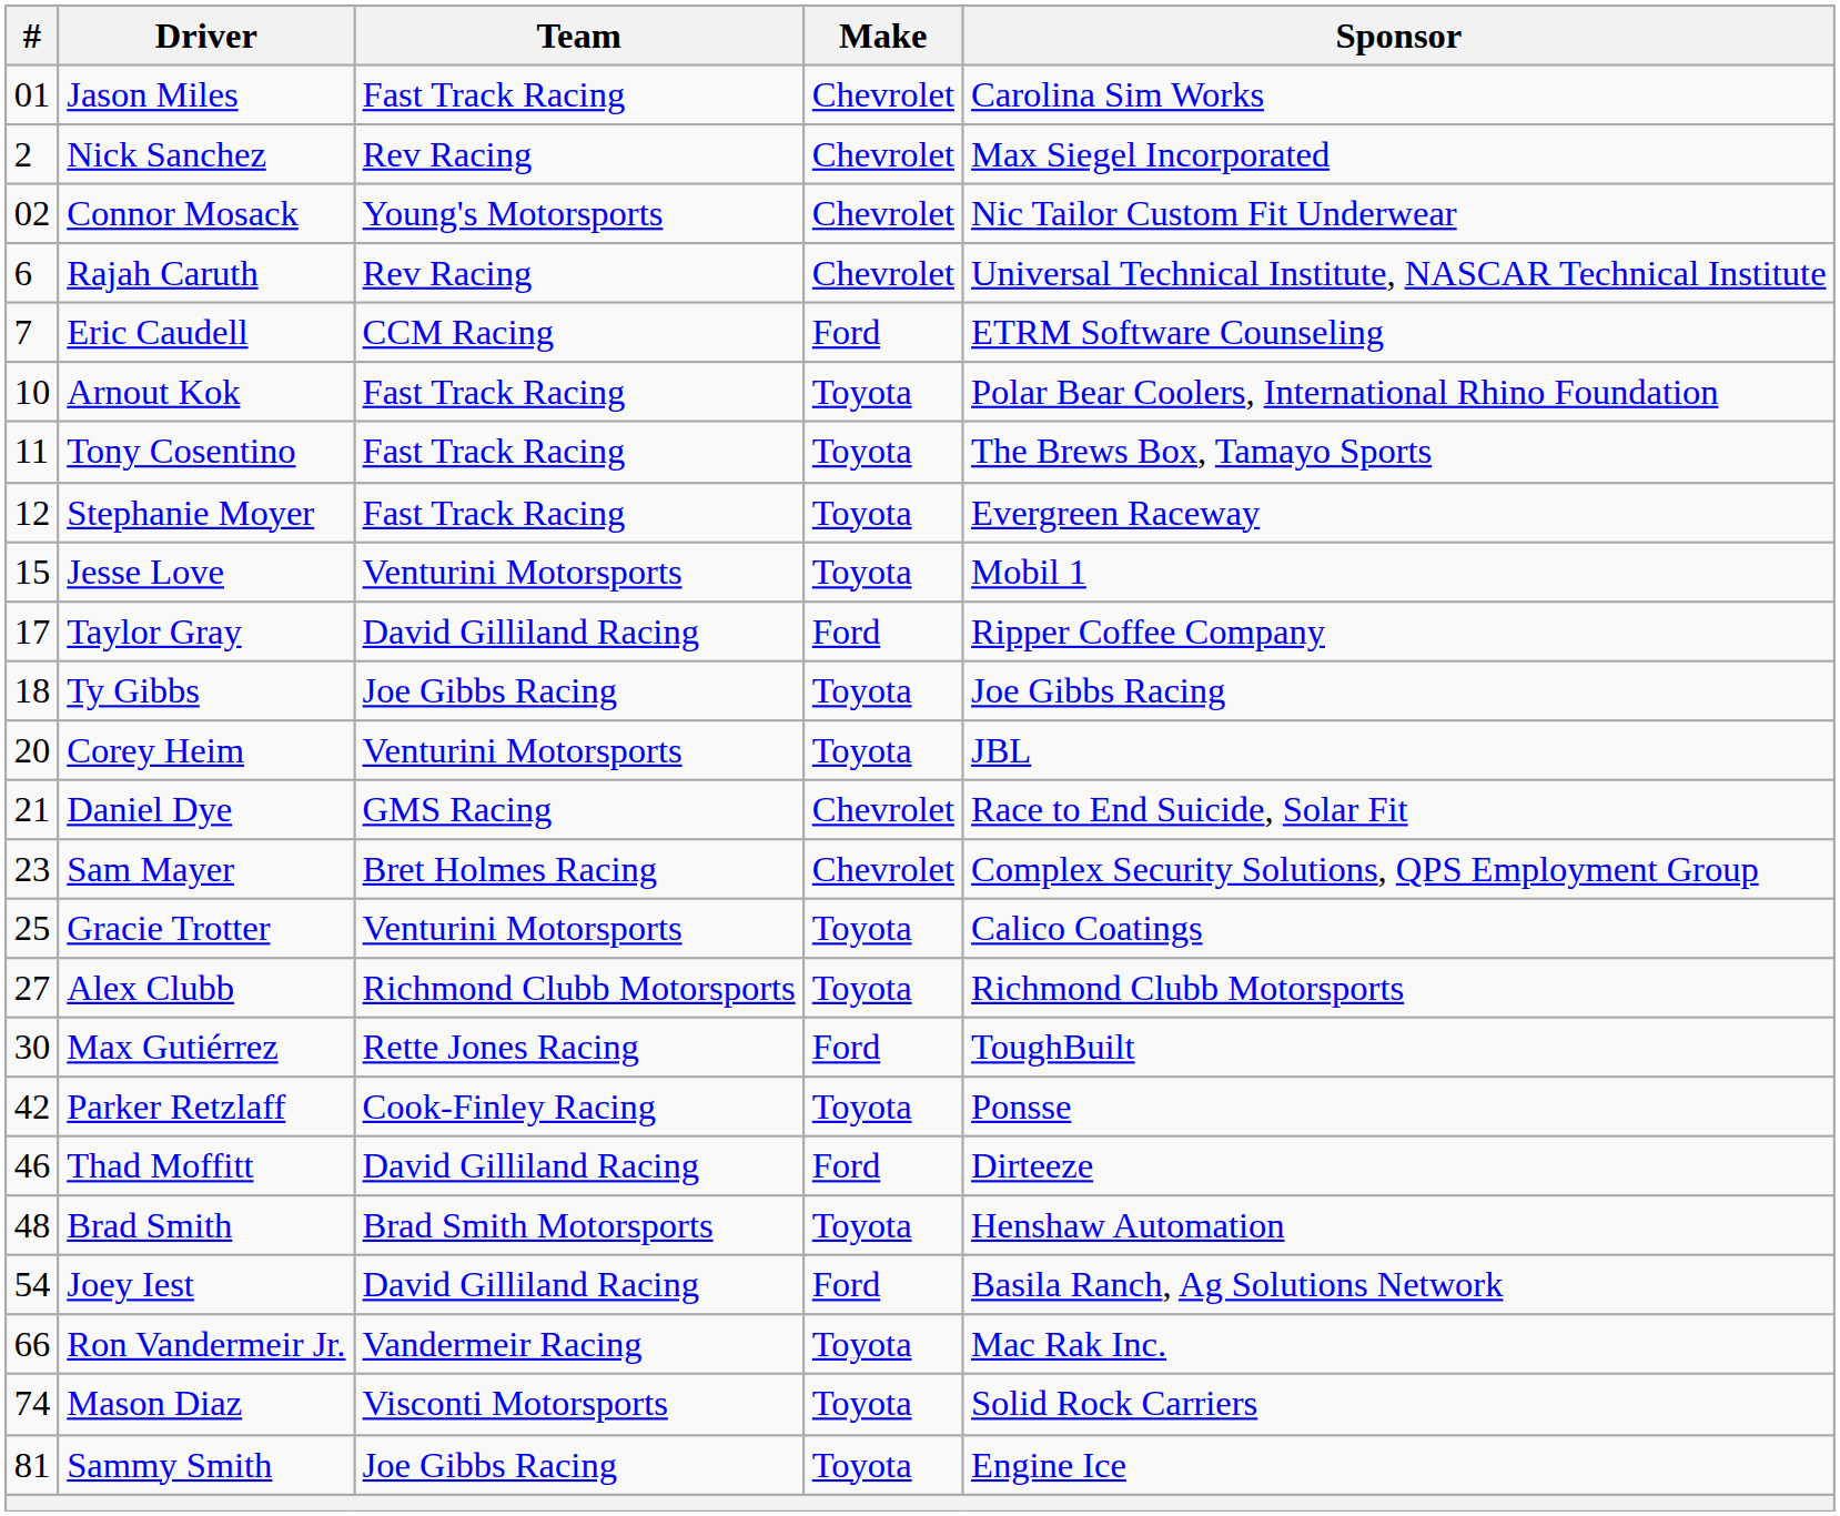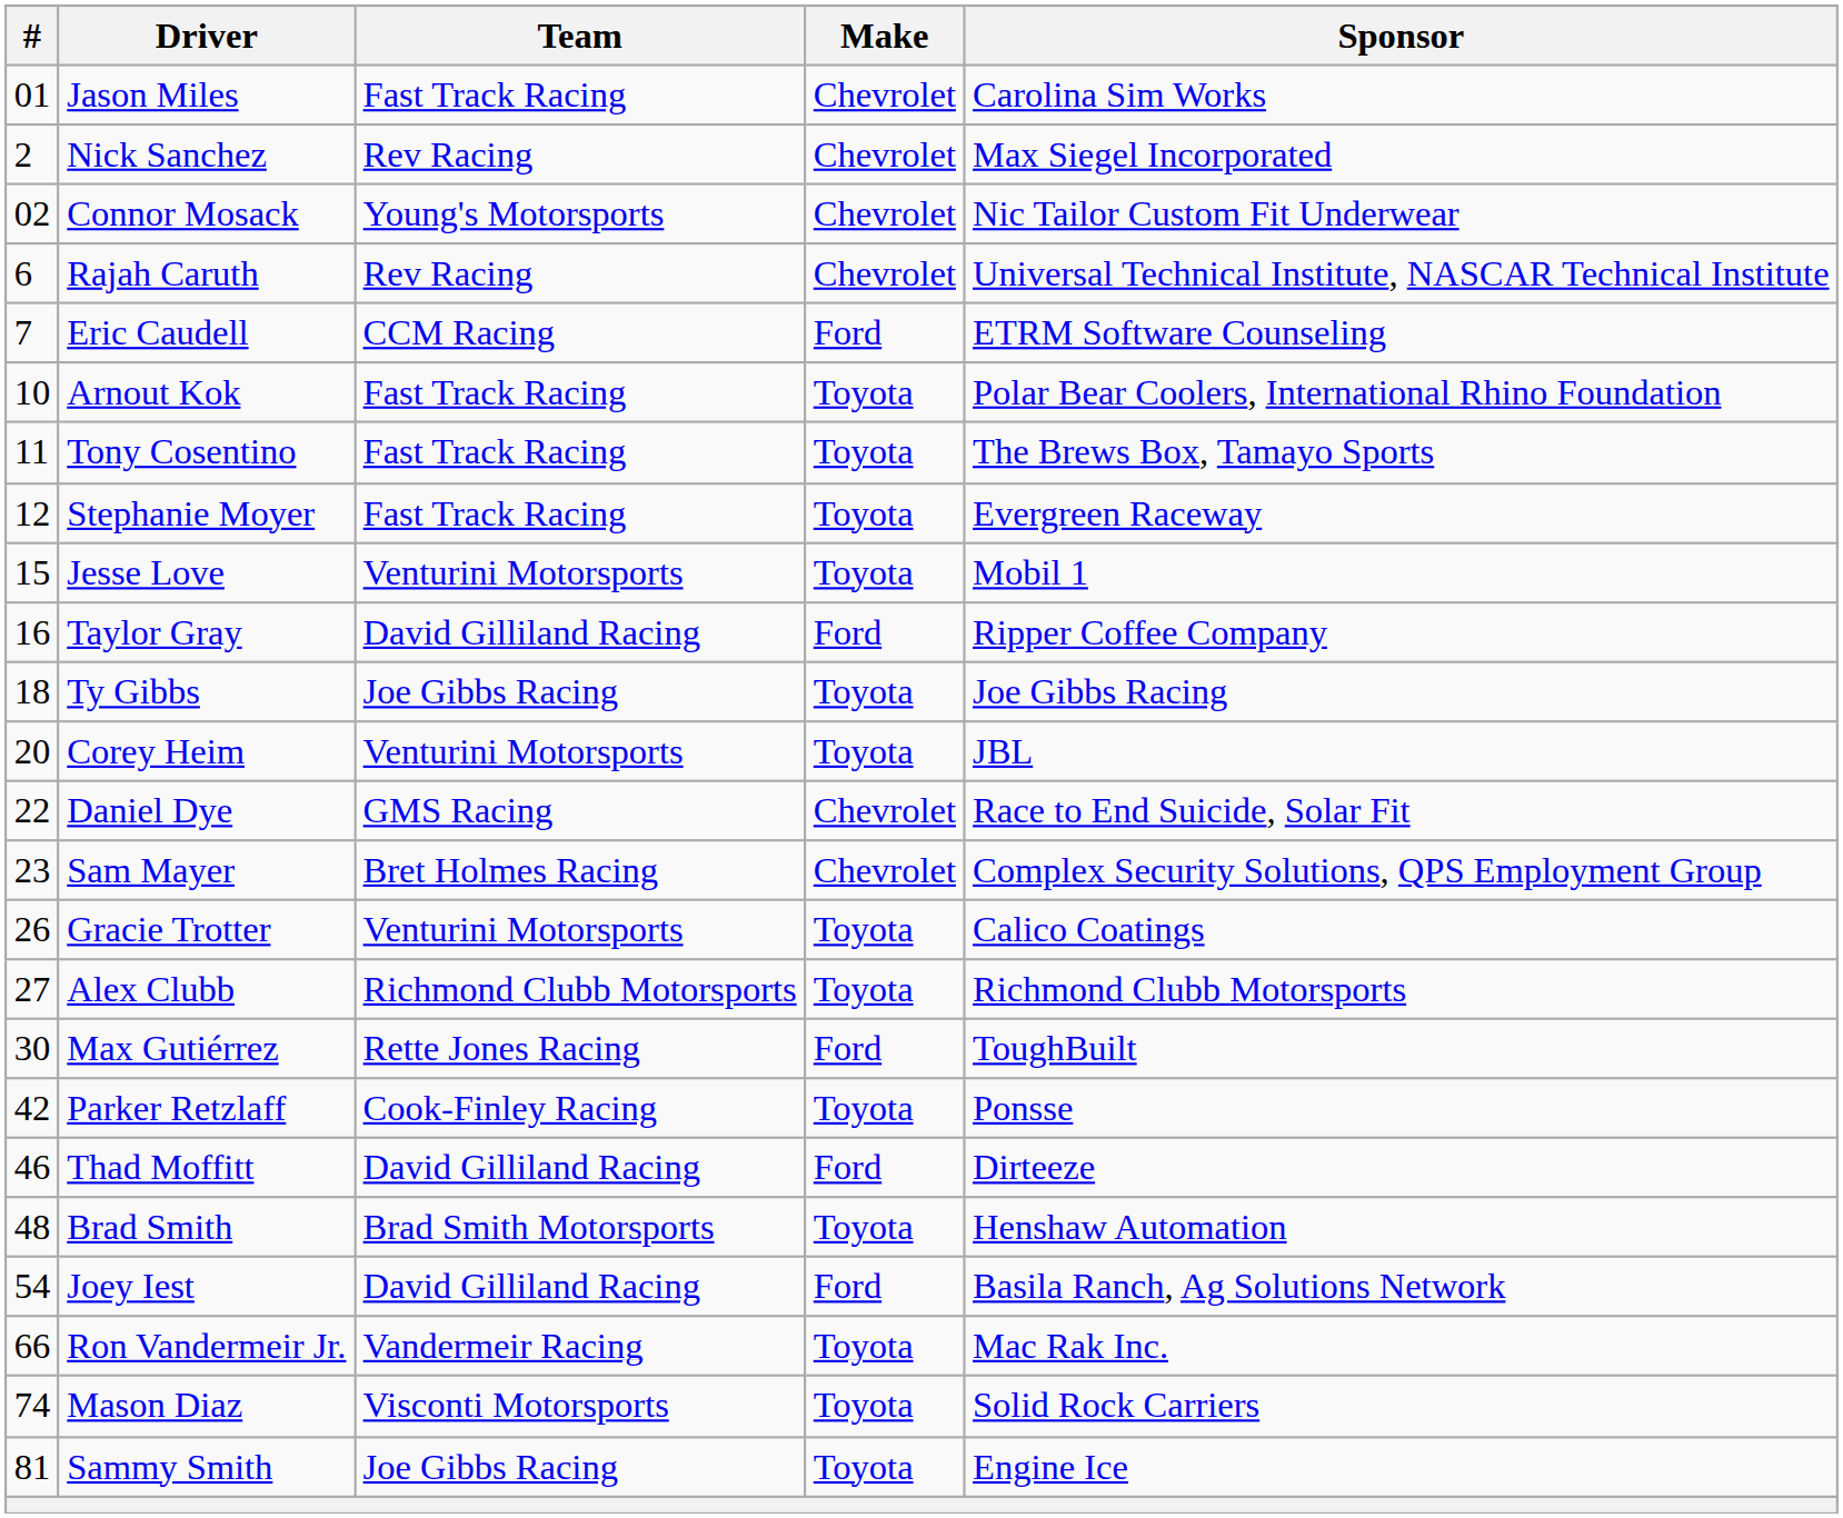 <table class="wikitable" style="font-size:95%">
 <tr>
 <th>#</th>
 <th>Driver</th>
 <th>Team</th>
 <th>Make</th>
 <th>Sponsor</th>
 </tr>
 <tr>
 <td>01</td>
 <td><a href='#'>Jason Miles</a></td>
 <td><a href='#'>Fast Track Racing</a></td>
 <td><a href='#'>Chevrolet</a></td>
 <td><a href='#'>Carolina Sim Works</a></td>
 </tr>
 <tr>
 <td>2</td>
 <td><a href='#'>Nick Sanchez</a></td>
 <td><a href='#'>Rev Racing</a></td>
 <td><a href='#'>Chevrolet</a></td>
 <td><a href='#'>Max Siegel Incorporated</a></td>
 </tr>
 <tr>
 <td>02</td>
 <td><a href='#'>Connor Mosack</a></td>
 <td><a href='#'>Young's Motorsports</a></td>
 <td><a href='#'>Chevrolet</a></td>
 <td><a href='#'>Nic Tailor Custom Fit Underwear</a></td>
 </tr>
 <tr>
 <td>6</td>
 <td><a href='#'>Rajah Caruth</a></td>
 <td><a href='#'>Rev Racing</a></td>
 <td><a href='#'>Chevrolet</a></td>
 <td><a href='#'>Universal Technical Institute</a>, <a href='#'>NASCAR Technical Institute</a></td>
 </tr>
 <tr>
 <td>7</td>
 <td><a href='#'>Eric Caudell</a></td>
 <td><a href='#'>CCM Racing</a></td>
 <td><a href='#'>Ford</a></td>
 <td><a href='#'>ETRM Software Counseling</a></td>
 </tr>
 <tr>
 <td>10</td>
 <td><a href='#'>Arnout Kok</a></td>
 <td><a href='#'>Fast Track Racing</a></td>
 <td><a href='#'>Toyota</a></td>
 <td><a href='#'>Polar Bear Coolers</a>, <a href='#'>International Rhino Foundation</a></td>
 </tr>
 <tr>
 <td>11</td>
 <td><a href='#'>Tony Cosentino</a></td>
 <td><a href='#'>Fast Track Racing</a></td>
 <td><a href='#'>Toyota</a></td>
 <td><a href='#'>The Brews Box</a>, <a href='#'>Tamayo Sports</a></td>
 </tr>
 <tr>
 <td>12</td>
 <td><a href='#'>Stephanie Moyer</a></td>
 <td><a href='#'>Fast Track Racing</a></td>
 <td><a href='#'>Toyota</a></td>
 <td><a href='#'>Evergreen Raceway</a></td>
 </tr>
 <tr>
 <td>15</td>
 <td><a href='#'>Jesse Love</a></td>
 <td><a href='#'>Venturini Motorsports</a></td>
 <td><a href='#'>Toyota</a></td>
 <td><a href='#'>Mobil 1</a></td>
 </tr>
 <tr>
-<td>17</td>
+<td>16</td>
 <td><a href='#'>Taylor Gray</a></td>
 <td><a href='#'>David Gilliland Racing</a></td>
 <td><a href='#'>Ford</a></td>
 <td><a href='#'>Ripper Coffee Company</a></td>
 </tr>
 <tr>
 <td>18</td>
 <td><a href='#'>Ty Gibbs</a></td>
 <td><a href='#'>Joe Gibbs Racing</a></td>
 <td><a href='#'>Toyota</a></td>
 <td><a href='#'>Joe Gibbs Racing</a></td>
 </tr>
 <tr>
 <td>20</td>
 <td><a href='#'>Corey Heim</a></td>
 <td><a href='#'>Venturini Motorsports</a></td>
 <td><a href='#'>Toyota</a></td>
 <td><a href='#'>JBL</a></td>
 </tr>
 <tr>
-<td>21</td>
+<td>22</td>
 <td><a href='#'>Daniel Dye</a></td>
 <td><a href='#'>GMS Racing</a></td>
 <td><a href='#'>Chevrolet</a></td>
 <td><a href='#'>Race to End Suicide</a>, <a href='#'>Solar Fit</a></td>
 </tr>
 <tr>
 <td>23</td>
 <td><a href='#'>Sam Mayer</a></td>
 <td><a href='#'>Bret Holmes Racing</a></td>
 <td><a href='#'>Chevrolet</a></td>
 <td><a href='#'>Complex Security Solutions</a>, <a href='#'>QPS Employment Group</a></td>
 </tr>
 <tr>
-<td>25</td>
+<td>26</td>
 <td><a href='#'>Gracie Trotter</a></td>
 <td><a href='#'>Venturini Motorsports</a></td>
 <td><a href='#'>Toyota</a></td>
 <td><a href='#'>Calico Coatings</a></td>
 </tr>
 <tr>
 <td>27</td>
 <td><a href='#'>Alex Clubb</a></td>
 <td><a href='#'>Richmond Clubb Motorsports</a></td>
 <td><a href='#'>Toyota</a></td>
 <td><a href='#'>Richmond Clubb Motorsports</a></td>
 </tr>
 <tr>
 <td>30</td>
 <td><a href='#'>Max Gutiérrez</a></td>
 <td><a href='#'>Rette Jones Racing</a></td>
 <td><a href='#'>Ford</a></td>
 <td><a href='#'>ToughBuilt</a></td>
 </tr>
 <tr>
 <td>42</td>
 <td><a href='#'>Parker Retzlaff</a></td>
 <td><a href='#'>Cook-Finley Racing</a></td>
 <td><a href='#'>Toyota</a></td>
 <td><a href='#'>Ponsse</a></td>
 </tr>
 <tr>
 <td>46</td>
 <td><a href='#'>Thad Moffitt</a></td>
 <td><a href='#'>David Gilliland Racing</a></td>
 <td><a href='#'>Ford</a></td>
 <td><a href='#'>Dirteeze</a></td>
 </tr>
 <tr>
 <td>48</td>
 <td><a href='#'>Brad Smith</a></td>
 <td><a href='#'>Brad Smith Motorsports</a></td>
 <td><a href='#'>Toyota</a></td>
 <td><a href='#'>Henshaw Automation</a></td>
 </tr>
 <tr>
 <td>54</td>
 <td><a href='#'>Joey Iest</a></td>
 <td><a href='#'>David Gilliland Racing</a></td>
 <td><a href='#'>Ford</a></td>
 <td><a href='#'>Basila Ranch</a>, <a href='#'>Ag Solutions Network</a></td>
 </tr>
 <tr>
 <td>66</td>
 <td><a href='#'>Ron Vandermeir Jr.</a></td>
 <td><a href='#'>Vandermeir Racing</a></td>
 <td><a href='#'>Toyota</a></td>
 <td><a href='#'>Mac Rak Inc.</a></td>
 </tr>
 <tr>
 <td>74</td>
 <td><a href='#'>Mason Diaz</a></td>
 <td><a href='#'>Visconti Motorsports</a></td>
 <td><a href='#'>Toyota</a></td>
 <td><a href='#'>Solid Rock Carriers</a></td>
 </tr>
 <tr>
 <td>81</td>
 <td><a href='#'>Sammy Smith</a></td>
 <td><a href='#'>Joe Gibbs Racing</a></td>
 <td><a href='#'>Toyota</a></td>
 <td><a href='#'>Engine Ice</a></td>
 </tr>
 <tr>
 <th colspan="5"></th>
 </tr>
 </table>
